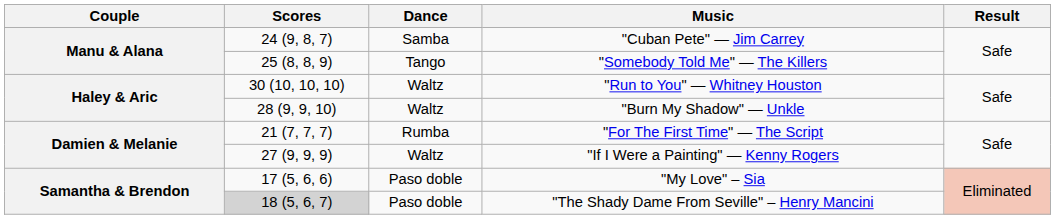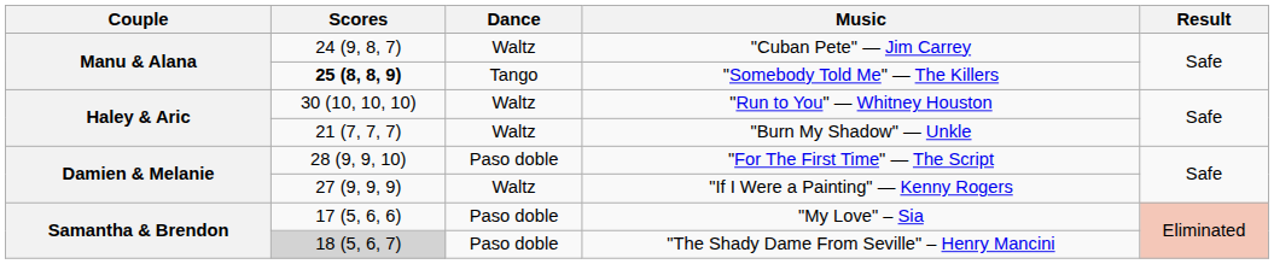 <table class="wikitable sortable" style="text-align:center; width: 90%">
 <tr>
 <th scope="col">Couple</th>
 <th scope="col">Scores</th>
 <th scope="col">Dance</th>
 <th scope="col" class="unsortable">Music</th>
 <th scope="col" class="unsortable">Result</th>
 </tr>
 <tr>
 <th scope="row" rowspan="2">Manu & Alana</th>
 <td>24 (9, 8, 7)</td>
-<td>Samba</td>
+<td>Waltz</td>
 <td>"Cuban Pete" — <a href='#'>Jim Carrey</a></td>
 <td rowspan="2">Safe</td>
 </tr>
 <tr>
-<td>25 (8, 8, 9)</td>
+<td><strong>25 (8, 8, 9)</strong></td>
 <td>Tango</td>
 <td>"<a href='#'>Somebody Told Me</a>" — <a href='#'>The Killers</a></td>
 </tr>
 <tr>
 <th scope="row" rowspan="2">Haley & Aric</th>
 <td>30 (10, 10, 10)</td>
 <td>Waltz</td>
 <td>"<a href='#'>Run to You</a>" — <a href='#'>Whitney Houston</a></td>
 <td rowspan="2">Safe</td>
 </tr>
 <tr>
-<td>28 (9, 9, 10)</td>
+<td>21 (7, 7, 7)</td>
 <td>Waltz</td>
 <td>"Burn My Shadow" — <a href='#'>Unkle</a></td>
 </tr>
 <tr>
 <th scope="row" rowspan="2">Damiеn & Melanie</th>
-<td>21 (7, 7, 7)</td>
-<td>Rumba</td>
+<td>28 (9, 9, 10)</td>
+<td>Paso doble</td>
 <td>"<a href='#'>For The First Time</a>" — <a href='#'>The Script</a></td>
 <td rowspan="2">Safe</td>
 </tr>
 <tr>
 <td>27 (9, 9, 9)</td>
 <td>Waltz</td>
 <td>"If I Were a Painting" — <a href='#'>Kenny Rogers</a></td>
 </tr>
 <tr>
 <th scope="row" rowspan="2">Samantha & Brendon</th>
 <td>17 (5, 6, 6)</td>
 <td>Paso doble</td>
 <td>"My Love" – <a href='#'>Sia</a></td>
 <td rowspan="2" bgcolor="f4c7b8">Eliminated</td>
 </tr>
 <tr>
 <td style="background: lightgrey;">18 (5, 6, 7)</td>
 <td>Paso doble</td>
 <td>"The Shady Dame From Seville" – <a href='#'>Henry Mancini</a></td>
 </tr>
 </table>
